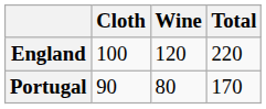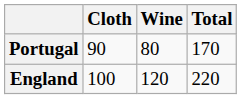 <table class="wikitable">
 <tr>
 <th></th>
 <th scope="col">Cloth</th>
 <th scope="col">Wine</th>
 <th scope="col">Total</th>
 </tr>
 <tr>
+<th scope="row">Portugal</th>
+<td>90</td>
+<td>80</td>
+<td>170</td>
+</tr>
+<tr>
 <th scope="row">England</th>
 <td>100</td>
 <td>120</td>
 <td>220</td>
 </tr>
-<tr>
-<th scope="row">Portugal</th>
-<td>90</td>
-<td>80</td>
-<td>170</td>
-</tr>
 </table>
